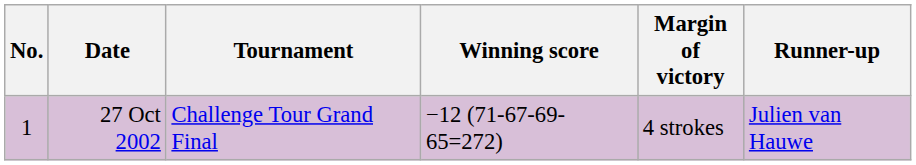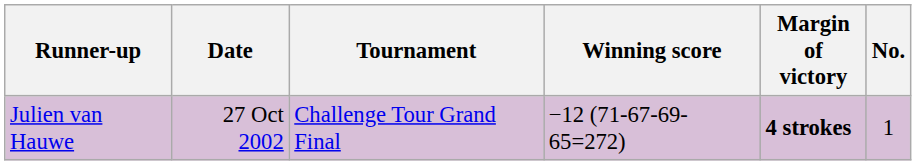 <table class="wikitable" style="font-size:95%;">
 <tr>
-<th>No.</th>
+<th>Runner-up</th>
 <th>Date</th>
 <th>Tournament</th>
 <th>Winning score</th>
 <th>Margin of<br>victory</th>
-<th>Runner-up</th>
+<th>No.</th>
 </tr>
 <tr style="background:thistle;">
-<td align=center>1</td>
+<td> <a href='#'>Julien van Hauwe</a></td>
 <td align=right>27 Oct <a href='#'>2002</a></td>
 <td><a href='#'>Challenge Tour Grand Final</a></td>
 <td>−12 (71-67-69-65=272)</td>
-<td>4 strokes</td>
-<td> <a href='#'>Julien van Hauwe</a></td>
+<td><strong>4 strokes</strong></td>
+<td align=center>1</td>
 </tr>
 </table>
